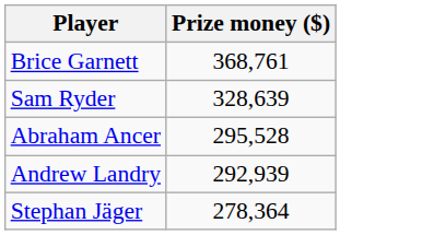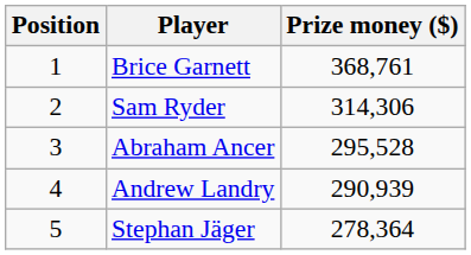 <table class="wikitable">
 <tr>
+<th>Position</th>
 <th>Player</th>
 <th>Prize money ($)</th>
 </tr>
 <tr>
+<td align=center>1</td>
 <td> <a href='#'>Brice Garnett</a></td>
 <td align=center>368,761</td>
 </tr>
 <tr>
+<td align=center>2</td>
 <td> <a href='#'>Sam Ryder</a></td>
-<td align=center>328,639</td>
+<td align=center>314,306</td>
 </tr>
 <tr>
+<td align=center>3</td>
 <td> <a href='#'>Abraham Ancer</a></td>
 <td align=center>295,528</td>
 </tr>
 <tr>
+<td align=center>4</td>
 <td> <a href='#'>Andrew Landry</a></td>
-<td align=center>292,939</td>
+<td align=center>290,939</td>
 </tr>
 <tr>
+<td align=center>5</td>
 <td> <a href='#'>Stephan Jäger</a></td>
 <td align=center>278,364</td>
 </tr>
 </table>
